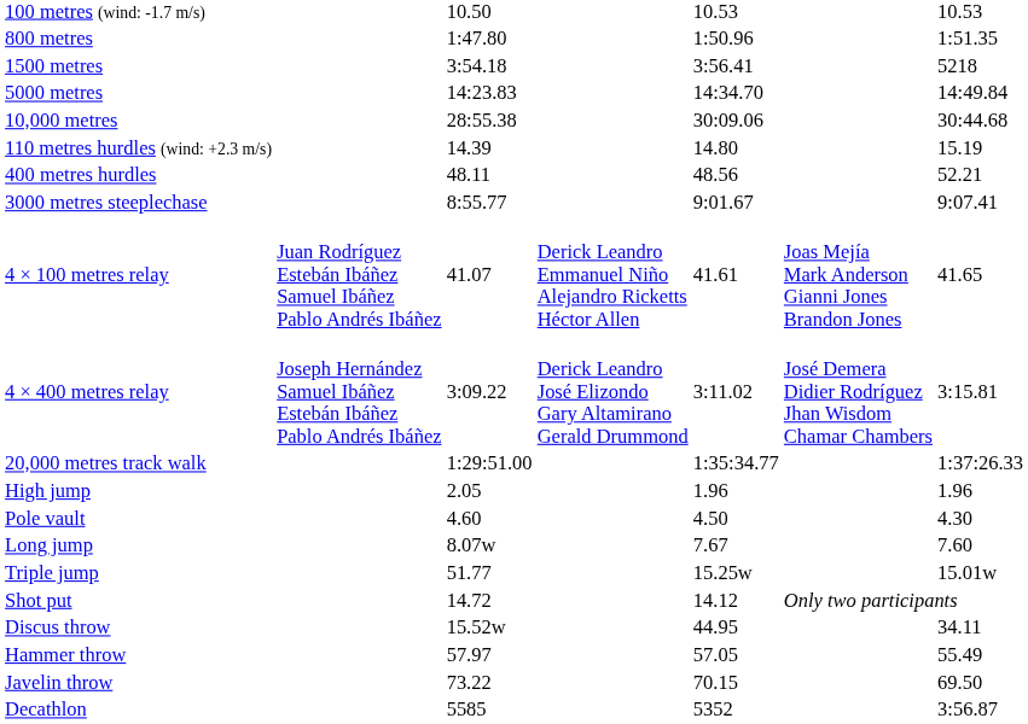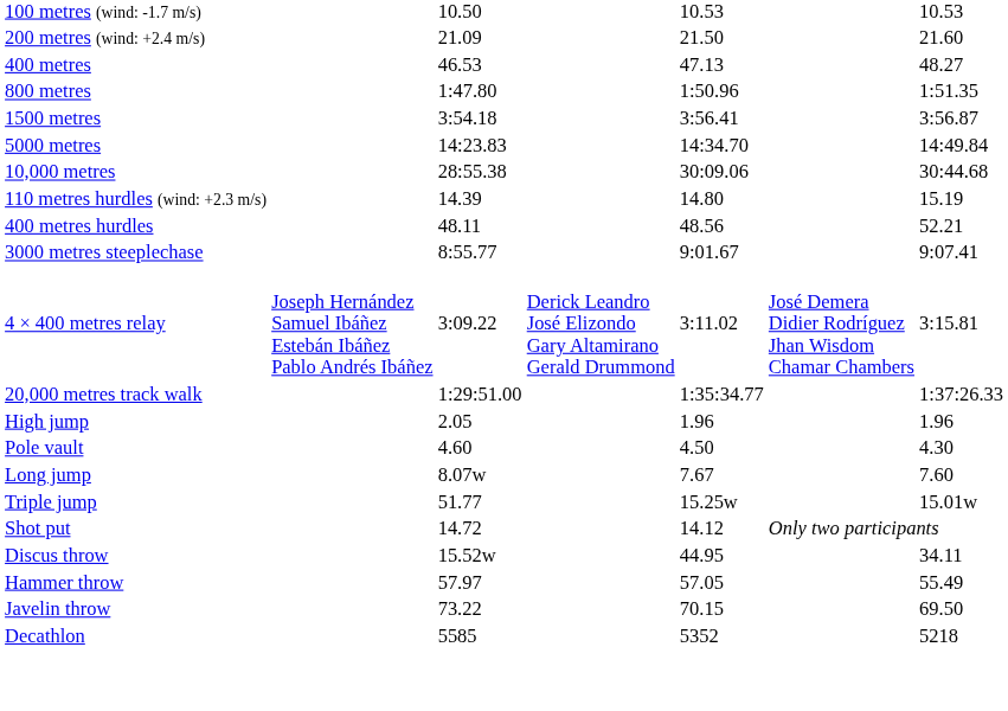 <table>
 <tr>
 <td><a href='#'>100 metres</a> <small>(wind: -1.7 m/s)</small></td>
 <td align=left></td>
 <td>10.50</td>
 <td align=left></td>
 <td>10.53</td>
 <td align=left></td>
 <td>10.53</td>
+</tr>
+<tr>
+<td><a href='#'>200 metres</a> <small>(wind: +2.4 m/s)</small></td>
+<td align=left></td>
+<td>21.09</td>
+<td align=left></td>
+<td>21.50</td>
+<td align=left></td>
+<td>21.60</td>
+</tr>
+<tr>
+<td><a href='#'>400 metres</a></td>
+<td align=left></td>
+<td>46.53</td>
+<td align=left></td>
+<td>47.13</td>
+<td align=left></td>
+<td>48.27</td>
 </tr>
 <tr>
 <td><a href='#'>800 metres</a></td>
 <td align=left></td>
 <td>1:47.80 </td>
 <td align=left></td>
 <td>1:50.96</td>
 <td align=left></td>
 <td>1:51.35</td>
 </tr>
 <tr>
 <td><a href='#'>1500 metres</a></td>
 <td align=left></td>
 <td>3:54.18</td>
 <td align=left></td>
 <td>3:56.41</td>
 <td align=left></td>
-<td>5218</td>
+<td>3:56.87</td>
 </tr>
 <tr>
 <td><a href='#'>5000 metres</a></td>
 <td align=left></td>
 <td>14:23.83</td>
 <td align=left></td>
 <td>14:34.70</td>
 <td align=left></td>
 <td>14:49.84</td>
 </tr>
 <tr>
 <td><a href='#'>10,000 metres</a></td>
 <td align=left></td>
 <td>28:55.38 </td>
 <td align=left></td>
 <td>30:09.06</td>
 <td align=left></td>
 <td>30:44.68</td>
 </tr>
 <tr>
 <td><a href='#'>110 metres hurdles</a> <small>(wind: +2.3 m/s)</small></td>
 <td align=left></td>
 <td>14.39</td>
 <td align=left></td>
 <td>14.80</td>
 <td align=left></td>
 <td>15.19</td>
 </tr>
 <tr>
 <td><a href='#'>400 metres hurdles</a></td>
 <td align=left></td>
 <td>48.11  </td>
 <td align=left></td>
 <td>48.56</td>
 <td align=left></td>
 <td>52.21</td>
 </tr>
 <tr>
 <td><a href='#'>3000 metres steeplechase</a></td>
 <td align=left></td>
 <td>8:55.77</td>
 <td align=left></td>
 <td>9:01.67</td>
 <td align=left></td>
 <td>9:07.41</td>
-</tr>
-<tr>
-<td><a href='#'>4 × 100 metres relay</a></td>
-<td> <br> <a href='#'>Juan Rodríguez</a> <br> <a href='#'>Estebán Ibáñez</a> <br> <a href='#'>Samuel Ibáñez</a> <br> <a href='#'>Pablo Andrés Ibáñez</a></td>
-<td>41.07</td>
-<td> <br> <a href='#'>Derick Leandro</a> <br> <a href='#'>Emmanuel Niño</a> <br> <a href='#'>Alejandro Ricketts</a> <br> <a href='#'>Héctor Allen</a></td>
-<td>41.61</td>
-<td> <br> <a href='#'>Joas Mejía</a> <br> <a href='#'>Mark Anderson</a> <br> <a href='#'>Gianni Jones</a> <br> <a href='#'>Brandon Jones</a></td>
-<td>41.65</td>
 </tr>
 <tr>
 <td><a href='#'>4 × 400 metres relay</a></td>
 <td> <br> <a href='#'>Joseph Hernández</a> <br> <a href='#'>Samuel Ibáñez</a> <br> <a href='#'>Estebán Ibáñez</a> <br> <a href='#'>Pablo Andrés Ibáñez</a></td>
 <td>3:09.22</td>
 <td> <br> <a href='#'>Derick Leandro</a> <br> <a href='#'>José Elizondo</a> <br> <a href='#'>Gary Altamirano</a> <br> <a href='#'>Gerald Drummond</a></td>
 <td>3:11.02</td>
 <td> <br> <a href='#'>José Demera</a> <br> <a href='#'>Didier Rodríguez</a> <br> <a href='#'>Jhan Wisdom</a> <br> <a href='#'>Chamar Chambers</a></td>
 <td>3:15.81</td>
 </tr>
 <tr>
 <td><a href='#'>20,000 metres track walk</a></td>
 <td align=left></td>
 <td>1:29:51.00</td>
 <td align=left></td>
 <td>1:35:34.77</td>
 <td align=left></td>
 <td>1:37:26.33</td>
 </tr>
 <tr>
 <td><a href='#'>High jump</a></td>
 <td align=left></td>
 <td>2.05</td>
 <td align=left></td>
 <td>1.96</td>
 <td align=left></td>
 <td>1.96</td>
 </tr>
 <tr>
 <td><a href='#'>Pole vault</a></td>
 <td align=left></td>
 <td>4.60</td>
 <td align=left></td>
 <td>4.50</td>
 <td align=left></td>
 <td>4.30</td>
 </tr>
 <tr>
 <td><a href='#'>Long jump</a></td>
 <td align=left></td>
 <td>8.07w</td>
 <td align=left></td>
 <td>7.67</td>
 <td align=left></td>
 <td>7.60</td>
 </tr>
 <tr>
 <td><a href='#'>Triple jump</a></td>
 <td align=left></td>
 <td>51.77 </td>
 <td align=left></td>
 <td>15.25w</td>
 <td align=left></td>
 <td>15.01w</td>
 </tr>
 <tr>
 <td><a href='#'>Shot put</a></td>
 <td align=left></td>
 <td>14.72</td>
 <td align=left></td>
 <td>14.12</td>
 <td align=left colspan=2><em>Only two participants</em></td>
 </tr>
 <tr>
 <td><a href='#'>Discus throw</a></td>
 <td align=left></td>
 <td>15.52w</td>
 <td align=left></td>
 <td>44.95</td>
 <td align=left></td>
 <td>34.11</td>
 </tr>
 <tr>
 <td><a href='#'>Hammer throw</a></td>
 <td align=left></td>
 <td>57.97</td>
 <td align=left></td>
 <td>57.05</td>
 <td align=left></td>
 <td>55.49</td>
 </tr>
 <tr>
 <td><a href='#'>Javelin throw</a></td>
 <td align=left></td>
 <td>73.22  </td>
 <td align=left></td>
 <td>70.15</td>
 <td align=left></td>
 <td>69.50</td>
 </tr>
 <tr>
 <td><a href='#'>Decathlon</a></td>
 <td align=left></td>
 <td>5585</td>
 <td align=left></td>
 <td>5352</td>
 <td align=left></td>
-<td>3:56.87</td>
+<td>5218</td>
 </tr>
 </table>
